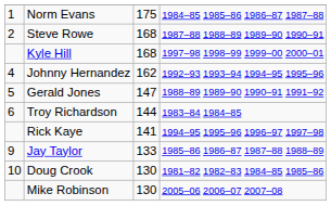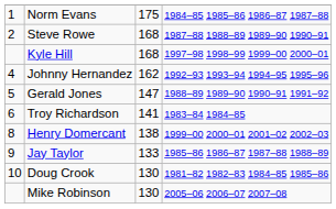 <table class="wikitable">
 <tr>
 </tr>
 <tr>
 <td>1</td>
 <td>Norm Evans</td>
 <td>175</td>
 <td style="font-size:80%;"><a href='#'>1984–85</a> <a href='#'>1985–86</a> <a href='#'>1986–87</a> <a href='#'>1987–88</a></td>
 </tr>
 <tr>
 <td>2</td>
 <td>Steve Rowe</td>
 <td>168</td>
 <td style="font-size:80%;"><a href='#'>1987–88</a> <a href='#'>1988–89</a> <a href='#'>1989–90</a> <a href='#'>1990–91</a></td>
 </tr>
 <tr>
 <td></td>
 <td><a href='#'>Kyle Hill</a></td>
 <td>168</td>
 <td style="font-size:80%;"><a href='#'>1997–98</a> <a href='#'>1998–99</a> <a href='#'>1999–00</a> <a href='#'>2000–01</a></td>
 </tr>
 <tr>
 <td>4</td>
 <td>Johnny Hernandez</td>
 <td>162</td>
 <td style="font-size:80%;"><a href='#'>1992–93</a> <a href='#'>1993–94</a> <a href='#'>1994–95</a> <a href='#'>1995–96</a></td>
 </tr>
 <tr>
 <td>5</td>
 <td>Gerald Jones</td>
 <td>147</td>
 <td style="font-size:80%;"><a href='#'>1988–89</a> <a href='#'>1989–90</a> <a href='#'>1990–91</a> <a href='#'>1991–92</a></td>
 </tr>
 <tr>
 <td>6</td>
 <td>Troy Richardson</td>
-<td>144</td>
+<td>141</td>
 <td style="font-size:80%;"><a href='#'>1983–84</a> <a href='#'>1984–85</a></td>
 </tr>
 <tr>
-<td></td>
-<td>Rick Kaye</td>
-<td>141</td>
-<td style="font-size:80%;"><a href='#'>1994–95</a> <a href='#'>1995–96</a> <a href='#'>1996–97</a> <a href='#'>1997–98</a></td>
+<td>8</td>
+<td><a href='#'>Henry Domercant</a></td>
+<td>138</td>
+<td style="font-size:80%;"><a href='#'>1999–00</a> <a href='#'>2000–01</a> <a href='#'>2001–02</a> <a href='#'>2002–03</a></td>
 </tr>
 <tr>
 <td>9</td>
 <td><a href='#'>Jay Taylor</a></td>
 <td>133</td>
 <td style="font-size:80%;"><a href='#'>1985–86</a> <a href='#'>1986–87</a> <a href='#'>1987–88</a> <a href='#'>1988–89</a></td>
 </tr>
 <tr>
 <td>10</td>
 <td>Doug Crook</td>
 <td>130</td>
 <td style="font-size:80%;"><a href='#'>1981–82</a> <a href='#'>1982–83</a> <a href='#'>1984–85</a> <a href='#'>1985–86</a></td>
 </tr>
 <tr>
 <td></td>
 <td>Mike Robinson</td>
 <td>130</td>
 <td style="font-size:80%;"><a href='#'>2005–06</a> <a href='#'>2006–07</a> <a href='#'>2007–08</a></td>
 </tr>
 </table>
